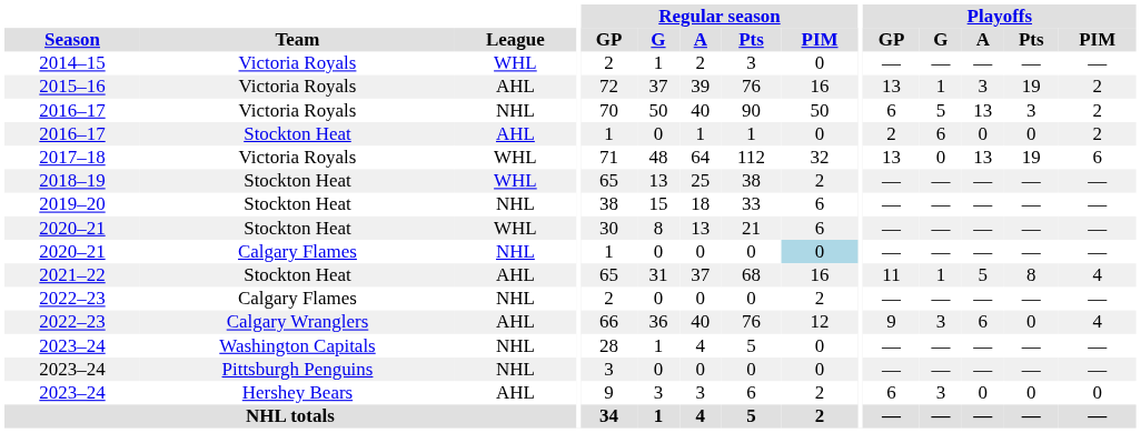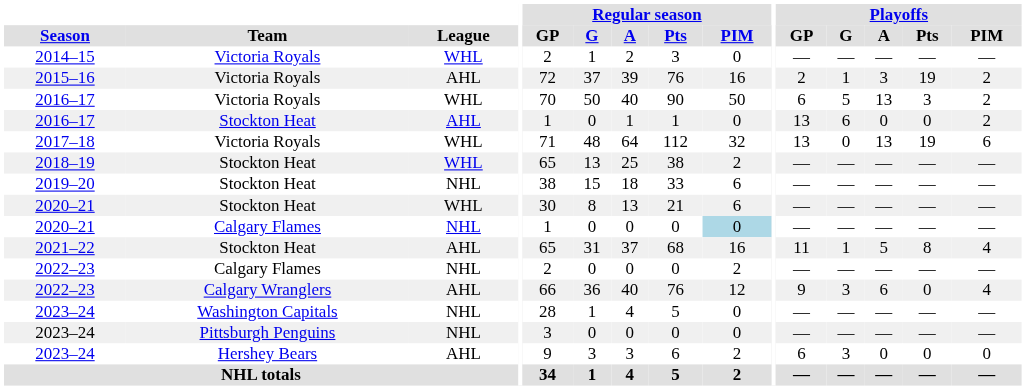 <table border="0" cellpadding="1" cellspacing="0" style="text-align:center; width:60em">
 <tr bgcolor="#e0e0e0">
 <th colspan="3" bgcolor="#ffffff"></th>
 <th rowspan="99" bgcolor="#ffffff"></th>
 <th colspan="5"><a href='#'>Regular season</a></th>
 <th rowspan="99" bgcolor="#ffffff"></th>
 <th colspan="5"><a href='#'>Playoffs</a></th>
 </tr>
 <tr bgcolor="#e0e0e0">
 <th><a href='#'>Season</a></th>
 <th>Team</th>
 <th>League</th>
 <th>GP</th>
 <th><a href='#'>G</a></th>
 <th><a href='#'>A</a></th>
 <th><a href='#'>Pts</a></th>
 <th><a href='#'>PIM</a></th>
 <th>GP</th>
 <th>G</th>
 <th>A</th>
 <th>Pts</th>
 <th>PIM</th>
 </tr>
 <tr>
 <td><a href='#'>2014–15</a></td>
 <td><a href='#'>Victoria Royals</a></td>
 <td><a href='#'>WHL</a></td>
 <td>2</td>
 <td>1</td>
 <td>2</td>
 <td>3</td>
 <td>0</td>
 <td>—</td>
 <td>—</td>
 <td>—</td>
 <td>—</td>
 <td>—</td>
 </tr>
 <tr style="background:#f0f0f0;">
 <td><a href='#'>2015–16</a></td>
 <td>Victoria Royals</td>
 <td>AHL</td>
 <td>72</td>
 <td>37</td>
 <td>39</td>
 <td>76</td>
 <td>16</td>
-<td>13</td>
+<td>2</td>
 <td>1</td>
 <td>3</td>
 <td>19</td>
 <td>2</td>
 </tr>
 <tr>
 <td><a href='#'>2016–17</a></td>
 <td>Victoria Royals</td>
-<td>NHL</td>
+<td>WHL</td>
 <td>70</td>
 <td>50</td>
 <td>40</td>
 <td>90</td>
 <td>50</td>
 <td>6</td>
 <td>5</td>
 <td>13</td>
 <td>3</td>
 <td>2</td>
 </tr>
 <tr style="background:#f0f0f0;">
 <td><a href='#'>2016–17</a></td>
 <td><a href='#'>Stockton Heat</a></td>
 <td><a href='#'>AHL</a></td>
 <td>1</td>
 <td>0</td>
 <td>1</td>
 <td>1</td>
 <td>0</td>
-<td>2</td>
+<td>13</td>
 <td>6</td>
 <td>0</td>
 <td>0</td>
 <td>2</td>
 </tr>
 <tr>
 <td><a href='#'>2017–18</a></td>
 <td>Victoria Royals</td>
 <td>WHL</td>
 <td>71</td>
 <td>48</td>
 <td>64</td>
 <td>112</td>
 <td>32</td>
 <td>13</td>
 <td>0</td>
 <td>13</td>
 <td>19</td>
 <td>6</td>
 </tr>
 <tr style="background:#f0f0f0;">
 <td><a href='#'>2018–19</a></td>
 <td>Stockton Heat</td>
 <td><a href='#'>WHL</a></td>
 <td>65</td>
 <td>13</td>
 <td>25</td>
 <td>38</td>
 <td>2</td>
 <td>—</td>
 <td>—</td>
 <td>—</td>
 <td>—</td>
 <td>—</td>
 </tr>
 <tr>
 <td><a href='#'>2019–20</a></td>
 <td>Stockton Heat</td>
 <td>NHL</td>
 <td>38</td>
 <td>15</td>
 <td>18</td>
 <td>33</td>
 <td>6</td>
 <td>—</td>
 <td>—</td>
 <td>—</td>
 <td>—</td>
 <td>—</td>
 </tr>
 <tr style="background:#f0f0f0;">
 <td><a href='#'>2020–21</a></td>
 <td>Stockton Heat</td>
 <td>WHL</td>
 <td>30</td>
 <td>8</td>
 <td>13</td>
 <td>21</td>
 <td>6</td>
 <td>—</td>
 <td>—</td>
 <td>—</td>
 <td>—</td>
 <td>—</td>
 </tr>
 <tr>
 <td><a href='#'>2020–21</a></td>
 <td><a href='#'>Calgary Flames</a></td>
 <td><a href='#'>NHL</a></td>
 <td>1</td>
 <td>0</td>
 <td>0</td>
 <td>0</td>
 <td style="background: lightblue;">0</td>
 <td>—</td>
 <td>—</td>
 <td>—</td>
 <td>—</td>
 <td>—</td>
 </tr>
 <tr style="background:#f0f0f0;">
 <td><a href='#'>2021–22</a></td>
 <td>Stockton Heat</td>
 <td>AHL</td>
 <td>65</td>
 <td>31</td>
 <td>37</td>
 <td>68</td>
 <td>16</td>
 <td>11</td>
 <td>1</td>
 <td>5</td>
 <td>8</td>
 <td>4</td>
 </tr>
 <tr>
 <td><a href='#'>2022–23</a></td>
 <td>Calgary Flames</td>
 <td>NHL</td>
 <td>2</td>
 <td>0</td>
 <td>0</td>
 <td>0</td>
 <td>2</td>
 <td>—</td>
 <td>—</td>
 <td>—</td>
 <td>—</td>
 <td>—</td>
 </tr>
 <tr style="background:#f0f0f0;">
 <td><a href='#'>2022–23</a></td>
 <td><a href='#'>Calgary Wranglers</a></td>
 <td>AHL</td>
 <td>66</td>
 <td>36</td>
 <td>40</td>
 <td>76</td>
 <td>12</td>
 <td>9</td>
 <td>3</td>
 <td>6</td>
 <td>0</td>
 <td>4</td>
 </tr>
 <tr>
 <td><a href='#'>2023–24</a></td>
 <td><a href='#'>Washington Capitals</a></td>
 <td>NHL</td>
 <td>28</td>
 <td>1</td>
 <td>4</td>
 <td>5</td>
 <td>0</td>
 <td>—</td>
 <td>—</td>
 <td>—</td>
 <td>—</td>
 <td>—</td>
 </tr>
 <tr style="background:#f0f0f0;">
 <td>2023–24</td>
 <td><a href='#'>Pittsburgh Penguins</a></td>
 <td>NHL</td>
 <td>3</td>
 <td>0</td>
 <td>0</td>
 <td>0</td>
 <td>0</td>
 <td>—</td>
 <td>—</td>
 <td>—</td>
 <td>—</td>
 <td>—</td>
 </tr>
 <tr>
 <td><a href='#'>2023–24</a></td>
 <td><a href='#'>Hershey Bears</a></td>
 <td>AHL</td>
 <td>9</td>
 <td>3</td>
 <td>3</td>
 <td>6</td>
 <td>2</td>
 <td>6</td>
 <td>3</td>
 <td>0</td>
 <td>0</td>
 <td>0</td>
 </tr>
 <tr style="background:#e0e0e0;">
 <th colspan="3">NHL totals</th>
 <th>34</th>
 <th>1</th>
 <th>4</th>
 <th>5</th>
 <th>2</th>
 <th>—</th>
 <th>—</th>
 <th>—</th>
 <th>—</th>
 <th>—</th>
 </tr>
 </table>
